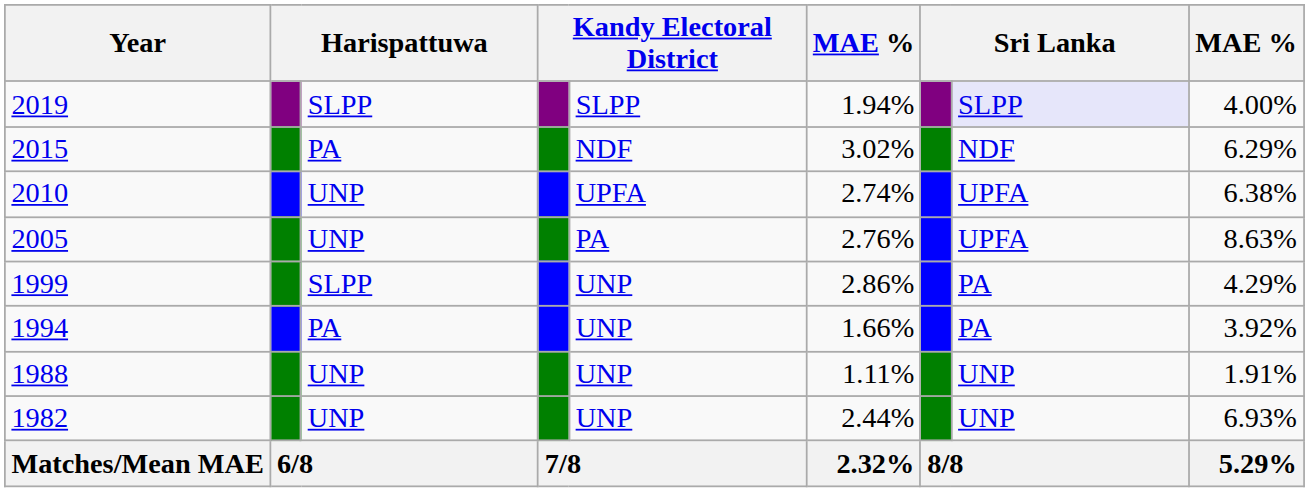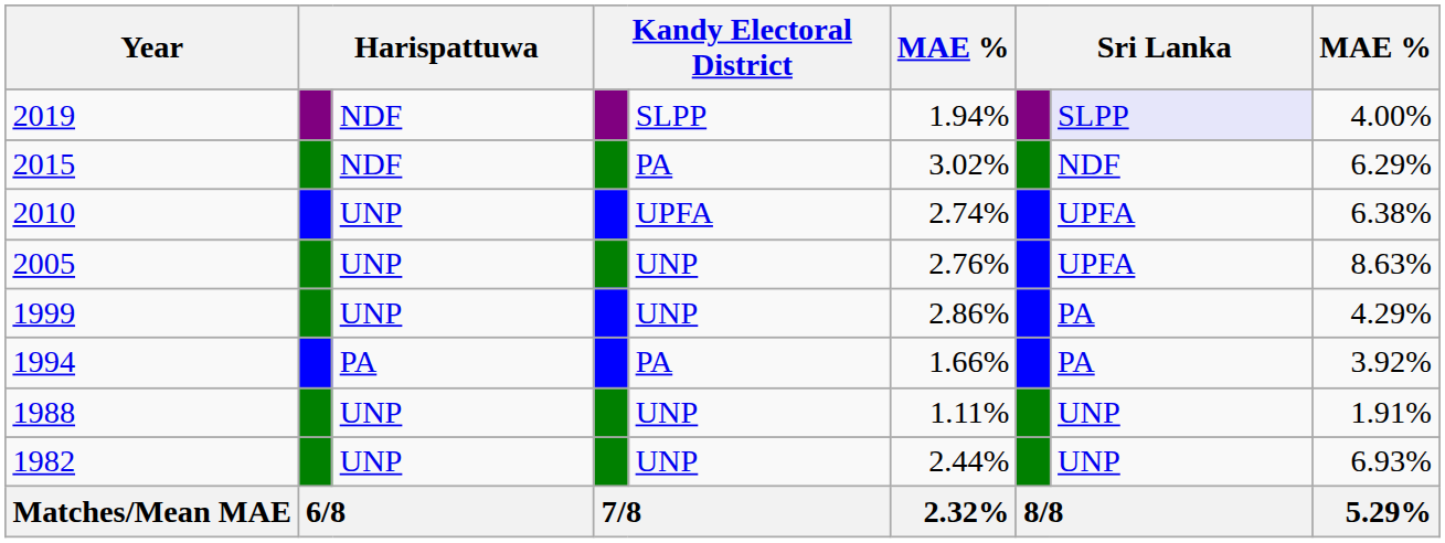 <table class="wikitable">
 <tr>
 <th>Year</th>
 <th colspan="2" width="144px">Harispattuwa</th>
 <th colspan="2" width="144px"><a href='#'>Kandy Electoral District</a></th>
 <th><a href='#'>MAE</a> %</th>
 <th colspan="2" width="144px">Sri Lanka</th>
 <th>MAE %</th>
 </tr>
 <tr>
 <td><a href='#'>2019</a></td>
 <td style="background-color:purple;" width="10px"></td>
-<td style="text-align:left;"><a href='#'>SLPP</a></td>
+<td style="text-align:left;"><a href='#'>NDF</a></td>
 <td style="background-color:purple;" width="10px"></td>
 <td style="text-align:left;"><a href='#'>SLPP</a></td>
 <td style="text-align:right;">1.94%</td>
 <td style="background-color:purple;" width="10px"></td>
 <td style="background: lavender; text-align:left;"><a href='#'>SLPP</a></td>
 <td style="text-align:right;">4.00%</td>
 </tr>
 <tr>
 <td><a href='#'>2015</a></td>
 <td style="background-color:green;" width="10px"></td>
+<td style="text-align:left;"><a href='#'>NDF</a></td>
+<td style="background-color:green;" width="10px"></td>
 <td style="text-align:left;"><a href='#'>PA</a></td>
-<td style="background-color:green;" width="10px"></td>
-<td style="text-align:left;"><a href='#'>NDF</a></td>
 <td style="text-align:right;">3.02%</td>
 <td style="background-color:green;" width="10px"></td>
 <td style="text-align:left;"><a href='#'>NDF</a></td>
 <td style="text-align:right;">6.29%</td>
 </tr>
 <tr>
 <td><a href='#'>2010</a></td>
 <td style="background-color:blue;" width="10px"></td>
 <td style="text-align:left;"><a href='#'>UNP</a></td>
 <td style="background-color:blue;" width="10px"></td>
 <td style="text-align:left;"><a href='#'>UPFA</a></td>
 <td style="text-align:right;">2.74%</td>
 <td style="background-color:blue;" width="10px"></td>
 <td style="text-align:left;"><a href='#'>UPFA</a></td>
 <td style="text-align:right;">6.38%</td>
 </tr>
 <tr>
 <td><a href='#'>2005</a></td>
 <td style="background-color:green;" width="10px"></td>
 <td style="text-align:left;"><a href='#'>UNP</a></td>
 <td style="background-color:green;" width="10px"></td>
-<td style="text-align:left;"><a href='#'>PA</a></td>
+<td style="text-align:left;"><a href='#'>UNP</a></td>
 <td style="text-align:right;">2.76%</td>
 <td style="background-color:blue;" width="10px"></td>
 <td style="text-align:left;"><a href='#'>UPFA</a></td>
 <td style="text-align:right;">8.63%</td>
 </tr>
 <tr>
 <td><a href='#'>1999</a></td>
 <td style="background-color:green;" width="10px"></td>
-<td style="text-align:left;"><a href='#'>SLPP</a></td>
+<td style="text-align:left;"><a href='#'>UNP</a></td>
 <td style="background-color:blue;" width="10px"></td>
 <td style="text-align:left;"><a href='#'>UNP</a></td>
 <td style="text-align:right;">2.86%</td>
 <td style="background-color:blue;" width="10px"></td>
 <td style="text-align:left;"><a href='#'>PA</a></td>
 <td style="text-align:right;">4.29%</td>
 </tr>
 <tr>
 <td><a href='#'>1994</a></td>
 <td style="background-color:blue;" width="10px"></td>
 <td style="text-align:left;"><a href='#'>PA</a></td>
 <td style="background-color:blue;" width="10px"></td>
-<td style="text-align:left;"><a href='#'>UNP</a></td>
+<td style="text-align:left;"><a href='#'>PA</a></td>
 <td style="text-align:right;">1.66%</td>
 <td style="background-color:blue;" width="10px"></td>
 <td style="text-align:left;"><a href='#'>PA</a></td>
 <td style="text-align:right;">3.92%</td>
 </tr>
 <tr>
 <td><a href='#'>1988</a></td>
 <td style="background-color:green;" width="10px"></td>
 <td style="text-align:left;"><a href='#'>UNP</a></td>
 <td style="background-color:green;" width="10px"></td>
 <td style="text-align:left;"><a href='#'>UNP</a></td>
 <td style="text-align:right;">1.11%</td>
 <td style="background-color:green;" width="10px"></td>
 <td style="text-align:left;"><a href='#'>UNP</a></td>
 <td style="text-align:right;">1.91%</td>
 </tr>
 <tr>
 <td><a href='#'>1982</a></td>
 <td style="background-color:green;" width="10px"></td>
 <td style="text-align:left;"><a href='#'>UNP</a></td>
 <td style="background-color:green;" width="10px"></td>
 <td style="text-align:left;"><a href='#'>UNP</a></td>
 <td style="text-align:right;">2.44%</td>
 <td style="background-color:green;" width="10px"></td>
 <td style="text-align:left;"><a href='#'>UNP</a></td>
 <td style="text-align:right;">6.93%</td>
 </tr>
 <tr>
 <th>Matches/Mean MAE</th>
 <th style="text-align:left;"colspan="2" width="144px">6/8</th>
 <th style="text-align:left;"colspan="2" width="144px">7/8</th>
 <th style="text-align:right;">2.32%</th>
 <th style="text-align:left;"colspan="2" width="144px">8/8</th>
 <th style="text-align:right;">5.29%</th>
 </tr>
 </table>
